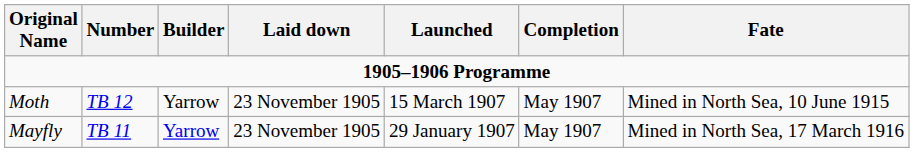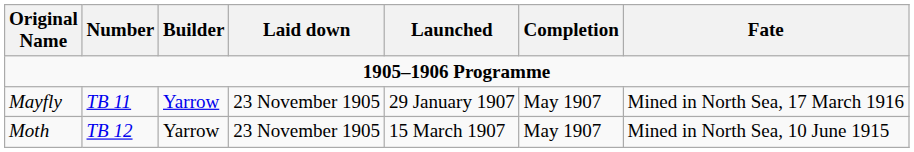 <table class="wikitable">
 <tr>
 <th>Original <br> Name</th>
 <th>Number</th>
 <th>Builder</th>
 <th>Laid down</th>
 <th>Launched</th>
 <th>Completion</th>
 <th>Fate</th>
 </tr>
 <tr>
 <td colspan="7" style="text-align: center;"><strong>1905–1906 Programme</strong></td>
 </tr>
 <tr>
+<td><em>Mayfly</em></td>
+<td><a href='#'><em>TB 11</em></a></td>
+<td><a href='#'>Yarrow</a></td>
+<td>23 November 1905</td>
+<td>29 January 1907</td>
+<td>May 1907</td>
+<td>Mined in North Sea, 17 March 1916</td>
+</tr>
+<tr>
 <td><em>Moth</em></td>
 <td><a href='#'><em>TB 12</em></a></td>
 <td>Yarrow</td>
 <td>23 November 1905</td>
 <td>15 March 1907</td>
 <td>May 1907</td>
 <td>Mined in North Sea, 10 June 1915</td>
 </tr>
-<tr>
-<td><em>Mayfly</em></td>
-<td><a href='#'><em>TB 11</em></a></td>
-<td><a href='#'>Yarrow</a></td>
-<td>23 November 1905</td>
-<td>29 January 1907</td>
-<td>May 1907</td>
-<td>Mined in North Sea, 17 March 1916</td>
-</tr>
 </table>
